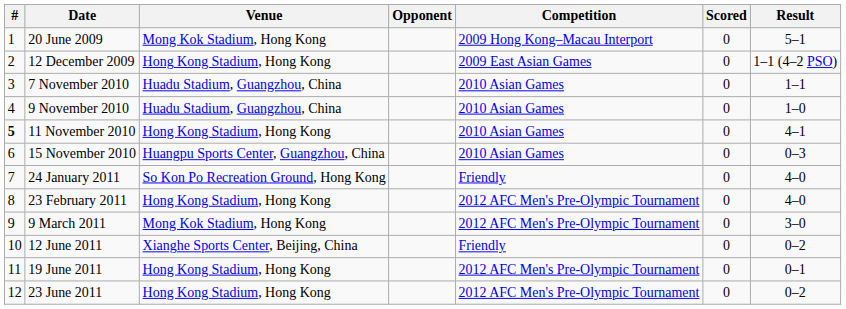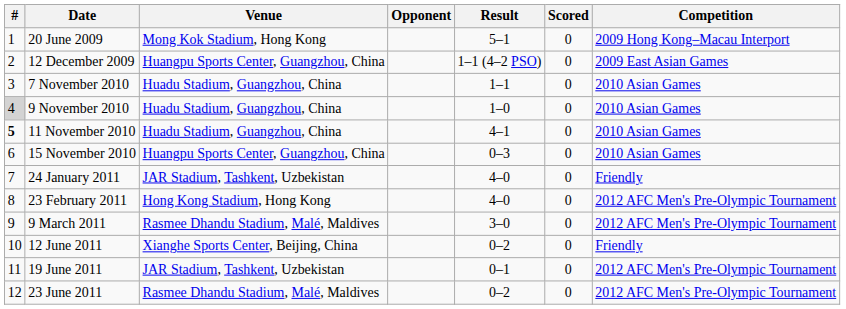 <table class="wikitable" style="font-size:90%; text-align: left;">
 <tr bgcolor="#CCCCCC" align="center">
 <th>#</th>
 <th>Date</th>
 <th>Venue</th>
 <th>Opponent</th>
+<th>Result</th>
+<th>Scored</th>
 <th>Competition</th>
-<th>Scored</th>
-<th>Result</th>
 </tr>
 <tr>
 <td>1</td>
 <td>20 June 2009</td>
 <td><a href='#'>Mong Kok Stadium</a>, Hong Kong</td>
 <td></td>
+<td align="center">5–1</td>
+<td align="center">0</td>
 <td><a href='#'>2009 Hong Kong–Macau Interport</a></td>
-<td align="center">0</td>
-<td align="center">5–1</td>
 </tr>
 <tr>
 <td>2</td>
 <td>12 December 2009</td>
-<td><a href='#'>Hong Kong Stadium</a>, Hong Kong</td>
+<td><a href='#'>Huangpu Sports Center</a>, <a href='#'>Guangzhou</a>, China</td>
 <td></td>
+<td align=center>1–1 (4–2 <a href='#'>PSO</a>)</td>
+<td align=center>0</td>
 <td><a href='#'>2009 East Asian Games</a></td>
-<td align=center>0</td>
-<td align=center>1–1 (4–2 <a href='#'>PSO</a>)</td>
 </tr>
 <tr>
 <td>3</td>
 <td>7 November 2010</td>
 <td><a href='#'>Huadu Stadium</a>, <a href='#'>Guangzhou</a>, China</td>
 <td></td>
+<td align=center>1–1</td>
+<td align=center>0</td>
 <td><a href='#'>2010 Asian Games</a></td>
-<td align=center>0</td>
-<td align=center>1–1</td>
 </tr>
 <tr>
-<td>4</td>
+<td style="background: lightgrey;">4</td>
 <td>9 November 2010</td>
 <td><a href='#'>Huadu Stadium</a>, <a href='#'>Guangzhou</a>, China</td>
 <td></td>
+<td align=center>1–0</td>
+<td align=center>0</td>
 <td><a href='#'>2010 Asian Games</a></td>
-<td align=center>0</td>
-<td align=center>1–0</td>
 </tr>
 <tr>
 <td><strong>5</strong></td>
 <td>11 November 2010</td>
-<td><a href='#'>Hong Kong Stadium</a>, Hong Kong</td>
+<td><a href='#'>Huadu Stadium</a>, <a href='#'>Guangzhou</a>, China</td>
 <td></td>
+<td align=center>4–1</td>
+<td align=center>0</td>
 <td><a href='#'>2010 Asian Games</a></td>
-<td align=center>0</td>
-<td align=center>4–1</td>
 </tr>
 <tr>
 <td>6</td>
 <td>15 November 2010</td>
 <td><a href='#'>Huangpu Sports Center</a>, <a href='#'>Guangzhou</a>, China</td>
 <td></td>
+<td align=center>0–3</td>
+<td align=center>0</td>
 <td><a href='#'>2010 Asian Games</a></td>
-<td align=center>0</td>
-<td align=center>0–3</td>
 </tr>
 <tr>
 <td>7</td>
 <td>24 January 2011</td>
-<td><a href='#'>So Kon Po Recreation Ground</a>, Hong Kong</td>
+<td><a href='#'>JAR Stadium</a>, <a href='#'>Tashkent</a>, Uzbekistan</td>
 <td></td>
+<td align=center>4–0</td>
+<td align=center>0</td>
 <td><a href='#'>Friendly</a></td>
-<td align=center>0</td>
-<td align=center>4–0</td>
 </tr>
 <tr>
 <td>8</td>
 <td>23 February 2011</td>
 <td><a href='#'>Hong Kong Stadium</a>, Hong Kong</td>
 <td></td>
+<td align=center>4–0</td>
+<td align=center>0</td>
 <td><a href='#'>2012 AFC Men's Pre-Olympic Tournament</a></td>
-<td align=center>0</td>
-<td align=center>4–0</td>
 </tr>
 <tr>
 <td>9</td>
 <td>9 March 2011</td>
-<td><a href='#'>Mong Kok Stadium</a>, Hong Kong</td>
+<td><a href='#'>Rasmee Dhandu Stadium</a>, <a href='#'>Malé</a>, Maldives</td>
 <td></td>
+<td align=center>3–0</td>
+<td align=center>0</td>
 <td><a href='#'>2012 AFC Men's Pre-Olympic Tournament</a></td>
-<td align=center>0</td>
-<td align=center>3–0</td>
 </tr>
 <tr>
 <td>10</td>
 <td>12 June 2011</td>
 <td><a href='#'>Xianghe Sports Center</a>, Beijing, China</td>
 <td></td>
+<td align=center>0–2</td>
+<td align=center>0</td>
 <td><a href='#'>Friendly</a></td>
-<td align=center>0</td>
-<td align=center>0–2</td>
 </tr>
 <tr>
 <td>11</td>
 <td>19 June 2011</td>
-<td><a href='#'>Hong Kong Stadium</a>, Hong Kong</td>
+<td><a href='#'>JAR Stadium</a>, <a href='#'>Tashkent</a>, Uzbekistan</td>
 <td></td>
+<td align=center>0–1</td>
+<td align=center>0</td>
 <td><a href='#'>2012 AFC Men's Pre-Olympic Tournament</a></td>
-<td align=center>0</td>
-<td align=center>0–1</td>
 </tr>
 <tr>
 <td>12</td>
 <td>23 June 2011</td>
-<td><a href='#'>Hong Kong Stadium</a>, Hong Kong</td>
+<td><a href='#'>Rasmee Dhandu Stadium</a>, <a href='#'>Malé</a>, Maldives</td>
 <td></td>
+<td align=center>0–2</td>
+<td align=center>0</td>
 <td><a href='#'>2012 AFC Men's Pre-Olympic Tournament</a></td>
-<td align=center>0</td>
-<td align=center>0–2</td>
 </tr>
 </table>
